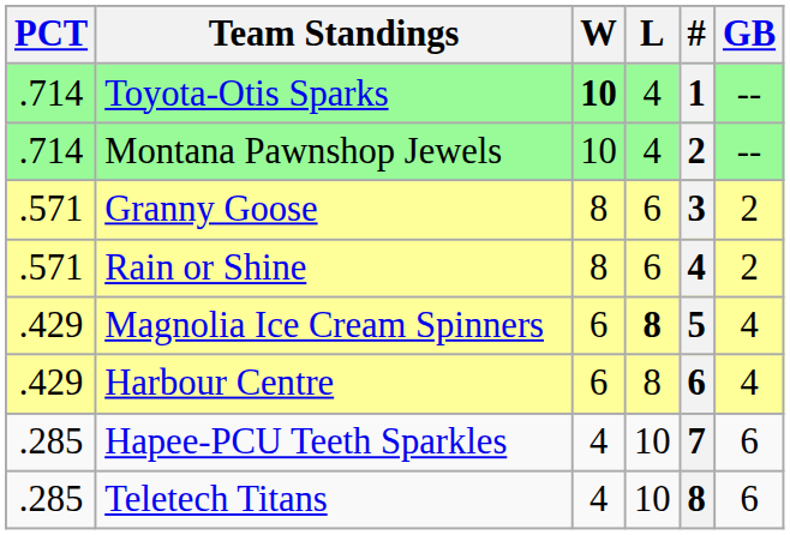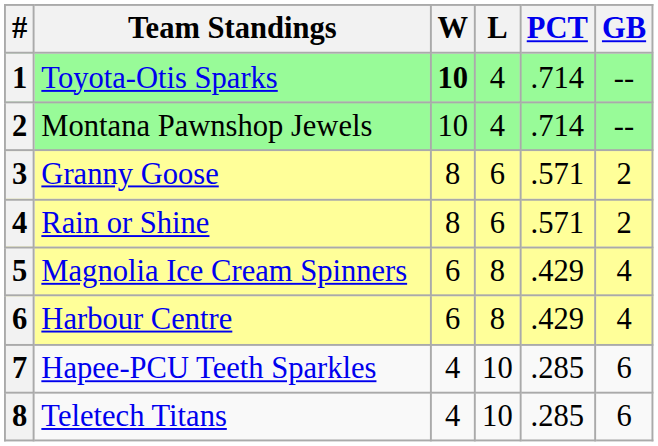 <table class="wikitable">
 <tr>
-<th><a href='#'>PCT</a></th>
+<th>#</th>
 <th width=200>Team Standings</th>
 <th>W</th>
 <th>L</th>
-<th>#</th>
+<th><a href='#'>PCT</a></th>
 <th><a href='#'>GB</a></th>
 </tr>
 <tr align=center bgcolor="#98fb98">
-<td>.714</td>
+<th>1</th>
 <td align=left><a href='#'>Toyota-Otis Sparks</a></td>
 <td><strong>10</strong></td>
 <td>4</td>
-<th>1</th>
+<td>.714</td>
 <td>--</td>
 </tr>
 <tr align=center bgcolor="#98fb98">
-<td>.714</td>
+<th>2</th>
 <td align=left>Montana Pawnshop Jewels</td>
 <td>10</td>
 <td>4</td>
-<th>2</th>
+<td>.714</td>
 <td>--</td>
 </tr>
 <tr align=center bgcolor="#FFFF99">
-<td>.571</td>
+<th>3</th>
 <td align=left><a href='#'>Granny Goose</a></td>
 <td>8</td>
 <td>6</td>
-<th>3</th>
+<td>.571</td>
 <td>2</td>
 </tr>
 <tr align=center bgcolor="#FFFF99">
-<td>.571</td>
+<th>4</th>
 <td align=left><a href='#'>Rain or Shine</a></td>
 <td>8</td>
 <td>6</td>
-<th>4</th>
+<td>.571</td>
 <td>2</td>
 </tr>
 <tr align=center bgcolor="#FFFF99">
-<td>.429</td>
+<th>5</th>
 <td align=left><a href='#'>Magnolia Ice Cream Spinners</a></td>
 <td>6</td>
-<td><strong>8</strong></td>
-<th>5</th>
+<td>8</td>
+<td>.429</td>
 <td>4</td>
 </tr>
 <tr align=center bgcolor="#FFFF99">
-<td>.429</td>
+<th>6</th>
 <td align=left><a href='#'>Harbour Centre</a></td>
 <td>6</td>
 <td>8</td>
-<th>6</th>
+<td>.429</td>
 <td>4</td>
 </tr>
 <tr align=center bgcolor=>
-<td>.285</td>
+<th>7</th>
 <td align=left><a href='#'>Hapee-PCU Teeth Sparkles</a></td>
 <td>4</td>
 <td>10</td>
-<th>7</th>
+<td>.285</td>
 <td>6</td>
 </tr>
 <tr align=center bgcolor=>
-<td>.285</td>
+<th>8</th>
 <td align=left><a href='#'>Teletech Titans</a></td>
 <td>4</td>
 <td>10</td>
-<th>8</th>
+<td>.285</td>
 <td>6</td>
 </tr>
 </table>
